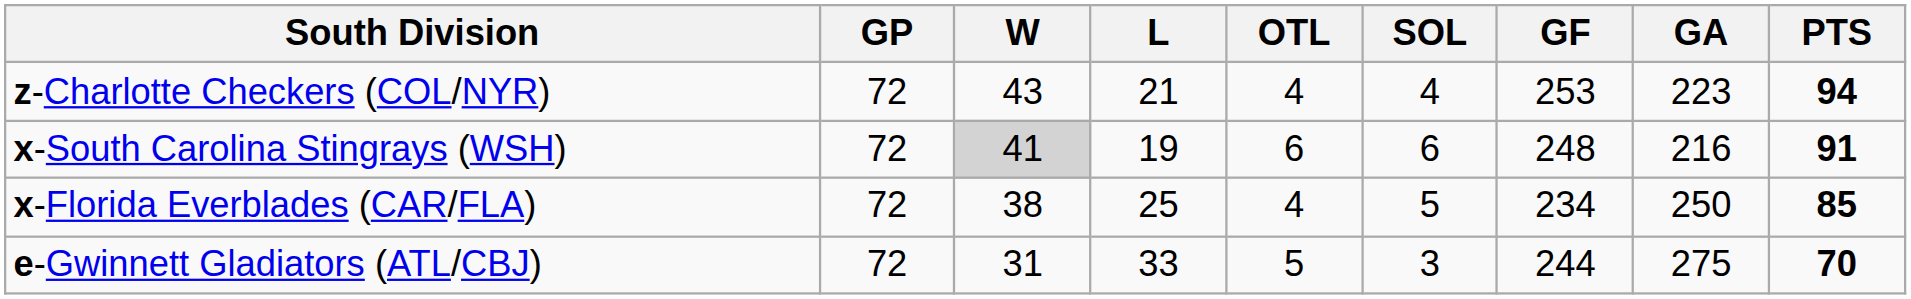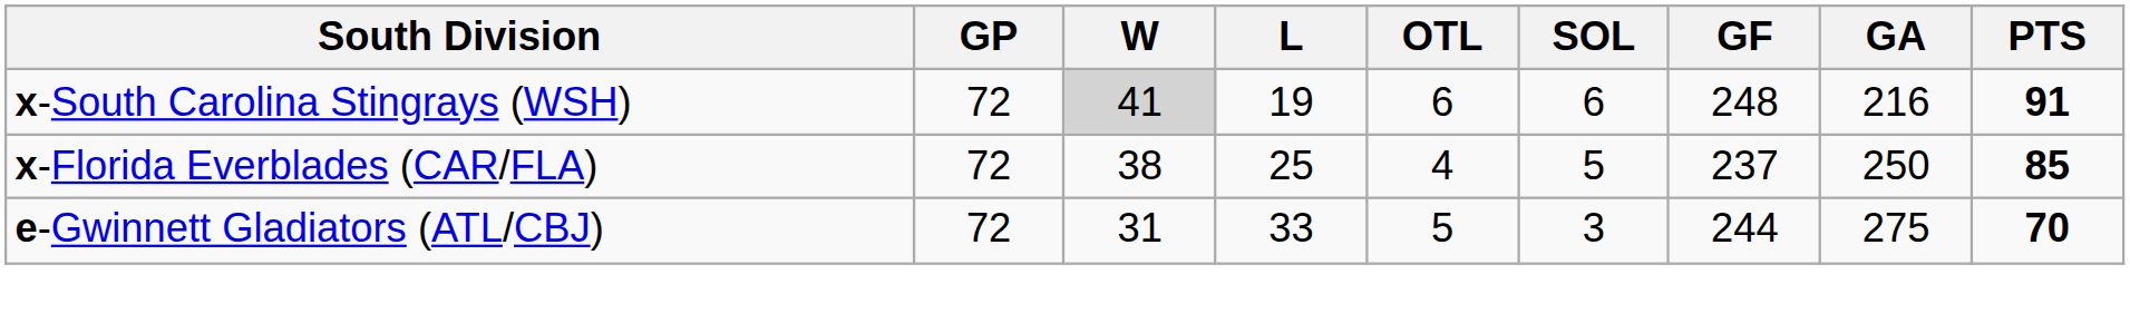 <table class="wikitable" style="text-align:center">
 <tr>
 <th bgcolor="#DDDDFF" width="30%">South Division</th>
 <th bgcolor="#DDDDFF" width="5%">GP</th>
 <th bgcolor="#DDDDFF" width="5%">W</th>
 <th bgcolor="#DDDDFF" width="5%">L</th>
 <th bgcolor="#DDDDFF" width="5%">OTL</th>
 <th bgcolor="#DDDDFF" width="5%">SOL</th>
 <th bgcolor="#DDDDFF" width="5%">GF</th>
 <th bgcolor="#DDDDFF" width="5%">GA</th>
 <th bgcolor="#DDDDFF" width="5%">PTS</th>
-</tr>
-<tr align=center>
-<td align=left><strong>z</strong>-<a href='#'>Charlotte Checkers</a> (<a href='#'>COL</a>/<a href='#'>NYR</a>)</td>
-<td>72</td>
-<td>43</td>
-<td>21</td>
-<td>4</td>
-<td>4</td>
-<td>253</td>
-<td>223</td>
-<td><strong>94</strong></td>
 </tr>
 <tr align=center>
 <td align=left><strong>x</strong>-<a href='#'>South Carolina Stingrays</a> (<a href='#'>WSH</a>)</td>
 <td>72</td>
 <td style="background: lightgrey;">41</td>
 <td>19</td>
 <td>6</td>
 <td>6</td>
 <td>248</td>
 <td>216</td>
 <td><strong>91</strong></td>
 </tr>
 <tr align=center>
 <td align=left><strong>x</strong>-<a href='#'>Florida Everblades</a> (<a href='#'>CAR</a>/<a href='#'>FLA</a>)</td>
 <td>72</td>
 <td>38</td>
 <td>25</td>
 <td>4</td>
 <td>5</td>
-<td>234</td>
+<td>237</td>
 <td>250</td>
 <td><strong>85</strong></td>
 </tr>
 <tr align=center>
 <td align=left><strong>e</strong>-<a href='#'>Gwinnett Gladiators</a> (<a href='#'>ATL</a>/<a href='#'>CBJ</a>)</td>
 <td>72</td>
 <td>31</td>
 <td>33</td>
 <td>5</td>
 <td>3</td>
 <td>244</td>
 <td>275</td>
 <td><strong>70</strong></td>
 </tr>
 </table>
